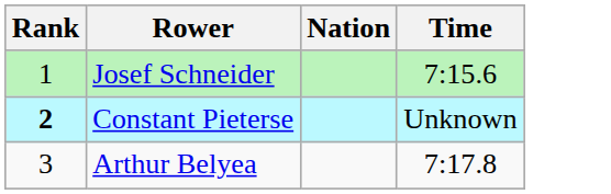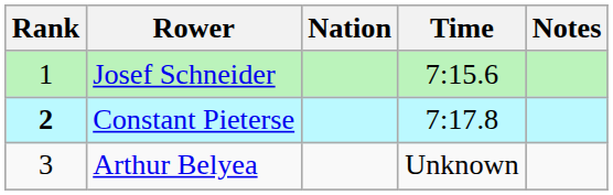 <table class="wikitable sortable" style="text-align:center">
 <tr>
 <th>Rank</th>
 <th>Rower</th>
 <th>Nation</th>
 <th>Time</th>
+<th>Notes</th>
 </tr>
 <tr bgcolor=bbf3bb>
 <td>1</td>
 <td align=left><a href='#'>Josef Schneider</a></td>
 <td align=left></td>
 <td>7:15.6</td>
+<td></td>
 </tr>
 <tr bgcolor=bbf9ff>
 <td><strong>2</strong></td>
 <td align=left><a href='#'>Constant Pieterse</a></td>
 <td align=left></td>
-<td data-sort-value=9:99.9>Unknown</td>
+<td>7:17.8</td>
+<td></td>
 </tr>
 <tr>
 <td>3</td>
 <td align=left><a href='#'>Arthur Belyea</a></td>
 <td align=left></td>
-<td>7:17.8</td>
+<td data-sort-value=9:99.9>Unknown</td>
+<td></td>
 </tr>
 </table>
